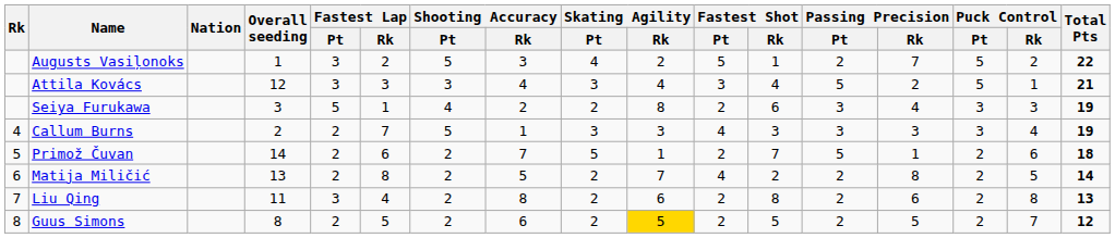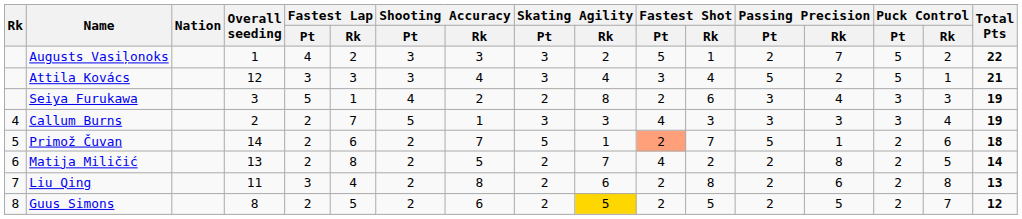 <table class="wikitable sortable" style="text-align:center">
 <tr>
 <th rowspan=2>Rk</th>
 <th rowspan=2>Name</th>
 <th rowspan=2>Nation</th>
 <th rowspan=2>Overall <br>seeding</th>
 <th colspan=2>Fastest Lap</th>
 <th colspan=2>Shooting Accuracy</th>
 <th colspan=2>Skating Agility</th>
 <th colspan=2>Fastest Shot</th>
 <th colspan=2>Passing Precision</th>
 <th colspan=2>Puck Control</th>
 <th rowspan=2>Total<br>Pts</th>
 </tr>
 <tr>
 <th>Pt</th>
 <th>Rk</th>
 <th>Pt</th>
 <th>Rk</th>
 <th>Pt</th>
 <th>Rk</th>
 <th>Pt</th>
 <th>Rk</th>
 <th>Pt</th>
 <th>Rk</th>
 <th>Pt</th>
 <th>Rk</th>
 </tr>
 <tr>
 <td></td>
 <td align=left><a href='#'>Augusts Vasiļonoks</a></td>
 <td align=left></td>
 <td>1</td>
+<td>4</td>
+<td>2</td>
 <td>3</td>
-<td>2</td>
-<td>5</td>
 <td>3</td>
-<td>4</td>
+<td>3</td>
 <td>2</td>
 <td>5</td>
 <td>1</td>
 <td>2</td>
 <td>7</td>
 <td>5</td>
 <td>2</td>
 <td><strong>22</strong></td>
 </tr>
 <tr>
 <td></td>
 <td align=left><a href='#'>Attila Kovács</a></td>
 <td align=left></td>
 <td>12</td>
 <td>3</td>
 <td>3</td>
 <td>3</td>
 <td>4</td>
 <td>3</td>
 <td>4</td>
 <td>3</td>
 <td>4</td>
 <td>5</td>
 <td>2</td>
 <td>5</td>
 <td>1</td>
 <td><strong>21</strong></td>
 </tr>
 <tr>
 <td></td>
 <td align=left><a href='#'>Seiya Furukawa</a></td>
 <td align=left></td>
 <td>3</td>
 <td>5</td>
 <td>1</td>
 <td>4</td>
 <td>2</td>
 <td>2</td>
 <td>8</td>
 <td>2</td>
 <td>6</td>
 <td>3</td>
 <td>4</td>
 <td>3</td>
 <td>3</td>
 <td><strong>19</strong></td>
 </tr>
 <tr>
 <td>4</td>
 <td align=left><a href='#'>Callum Burns</a></td>
 <td align=left></td>
 <td>2</td>
 <td>2</td>
 <td>7</td>
 <td>5</td>
 <td>1</td>
 <td>3</td>
 <td>3</td>
 <td>4</td>
 <td>3</td>
 <td>3</td>
 <td>3</td>
 <td>3</td>
 <td>4</td>
 <td><strong>19</strong></td>
 </tr>
 <tr>
 <td>5</td>
 <td align=left><a href='#'>Primož Čuvan</a></td>
 <td align=left></td>
 <td>14</td>
 <td>2</td>
 <td>6</td>
 <td>2</td>
 <td>7</td>
 <td>5</td>
 <td>1</td>
-<td>2</td>
+<td style="background: lightsalmon;">2</td>
 <td>7</td>
 <td>5</td>
 <td>1</td>
 <td>2</td>
 <td>6</td>
 <td><strong>18</strong></td>
 </tr>
 <tr>
 <td>6</td>
 <td align=left><a href='#'>Matija Miličić</a></td>
 <td align=left></td>
 <td>13</td>
 <td>2</td>
 <td>8</td>
 <td>2</td>
 <td>5</td>
 <td>2</td>
 <td>7</td>
 <td>4</td>
 <td>2</td>
 <td>2</td>
 <td>8</td>
 <td>2</td>
 <td>5</td>
 <td><strong>14</strong></td>
 </tr>
 <tr>
 <td>7</td>
 <td align=left><a href='#'>Liu Qing</a></td>
 <td align=left></td>
 <td>11</td>
 <td>3</td>
 <td>4</td>
 <td>2</td>
 <td>8</td>
 <td>2</td>
 <td>6</td>
 <td>2</td>
 <td>8</td>
 <td>2</td>
 <td>6</td>
 <td>2</td>
 <td>8</td>
 <td><strong>13</strong></td>
 </tr>
 <tr>
 <td>8</td>
 <td align=left><a href='#'>Guus Simons</a></td>
 <td align=left></td>
 <td>8</td>
 <td>2</td>
 <td>5</td>
 <td>2</td>
 <td>6</td>
 <td>2</td>
 <td style="background: gold;">5</td>
 <td>2</td>
 <td>5</td>
 <td>2</td>
 <td>5</td>
 <td>2</td>
 <td>7</td>
 <td><strong>12</strong></td>
 </tr>
 </table>
